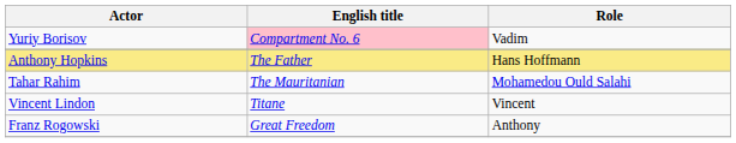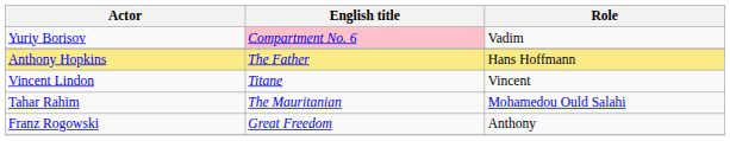 <table class="wikitable" width="95%" cellpadding="5">
 <tr>
 <th width="18%">Actor</th>
 <th width="18%">English title</th>
 <th width="18%">Role</th>
 </tr>
 <tr>
 <td> <a href='#'>Yuriy Borisov</a></td>
 <td style="background: pink;"><em><a href='#'>Compartment No. 6</a></em></td>
 <td>Vadim</td>
 </tr>
 <tr>
 </tr>
 <tr style="background:#FAEB86">
 <td> <a href='#'>Anthony Hopkins</a></td>
 <td><em><a href='#'>The Father</a></em></td>
 <td>Hans Hoffmann</td>
 </tr>
 <tr>
+<td> <a href='#'>Vincent Lindon</a></td>
+<td><em><a href='#'>Titane</a></em></td>
+<td>Vincent</td>
+</tr>
+<tr>
 <td> <a href='#'>Tahar Rahim</a></td>
 <td><em><a href='#'>The Mauritanian</a></em></td>
 <td><a href='#'>Mohamedou Ould Salahi</a></td>
-</tr>
-<tr>
-<td> <a href='#'>Vincent Lindon</a></td>
-<td><em><a href='#'>Titane</a></em></td>
-<td>Vincent</td>
 </tr>
 <tr>
 <td> <a href='#'>Franz Rogowski</a></td>
 <td><em><a href='#'>Great Freedom</a></em></td>
 <td>Anthony</td>
 </tr>
 <tr>
 </tr>
 </table>
